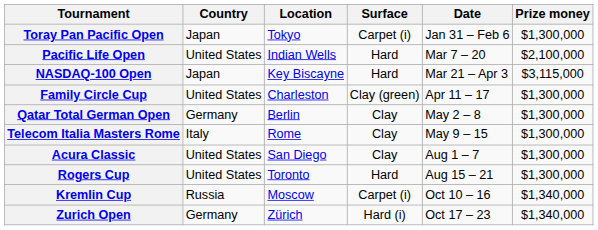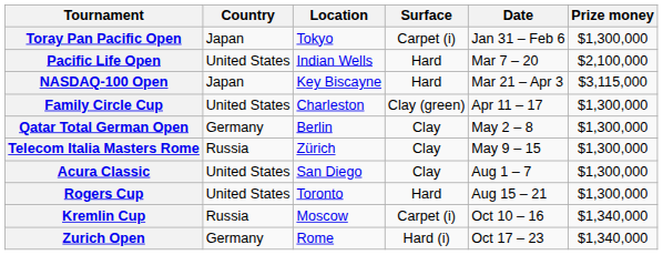 <table class="wikitable plainrowheaders nowrap">
 <tr>
 <th scope="col">Tournament</th>
 <th scope="col">Country</th>
 <th scope="col">Location</th>
 <th scope="col">Surface</th>
 <th scope="col">Date</th>
 <th scope="col">Prize money</th>
 </tr>
 <tr>
 <th scope="row"><a href='#'>Toray Pan Pacific Open</a></th>
 <td>Japan</td>
 <td><a href='#'>Tokyo</a></td>
 <td align="center">Carpet (i)</td>
 <td>Jan 31 – Feb 6</td>
 <td align="center">$1,300,000</td>
 </tr>
 <tr>
 <th scope="row"><a href='#'>Pacific Life Open</a></th>
 <td>United States</td>
 <td><a href='#'>Indian Wells</a></td>
 <td align="center">Hard</td>
 <td>Mar 7 – 20</td>
 <td align="center">$2,100,000</td>
 </tr>
 <tr>
 <th scope="row"><a href='#'>NASDAQ-100 Open</a></th>
 <td>Japan</td>
 <td><a href='#'>Key Biscayne</a></td>
 <td align="center">Hard</td>
 <td>Mar 21 – Apr 3</td>
 <td align="center">$3,115,000</td>
 </tr>
 <tr>
 <th scope="row"><a href='#'>Family Circle Cup</a></th>
 <td>United States</td>
 <td><a href='#'>Charleston</a></td>
 <td align="center">Clay (green)</td>
 <td>Apr 11 – 17</td>
 <td align="center">$1,300,000</td>
 </tr>
 <tr>
 <th scope="row"><a href='#'>Qatar Total German Open</a></th>
 <td>Germany</td>
 <td><a href='#'>Berlin</a></td>
 <td align="center">Clay</td>
 <td>May 2 – 8</td>
 <td align="center">$1,300,000</td>
 </tr>
 <tr>
 <th scope="row"><a href='#'>Telecom Italia Masters Rome</a></th>
-<td>Italy</td>
-<td><a href='#'>Rome</a></td>
+<td>Russia</td>
+<td><a href='#'>Zürich</a></td>
 <td align="center">Clay</td>
 <td>May 9 – 15</td>
 <td align="center">$1,300,000</td>
 </tr>
 <tr>
 <th scope="row"><a href='#'>Acura Classic</a></th>
 <td>United States</td>
 <td><a href='#'>San Diego</a></td>
 <td align="center">Clay</td>
 <td>Aug 1 – 7</td>
 <td align="center">$1,300,000</td>
 </tr>
 <tr>
 <th scope="row"><a href='#'>Rogers Cup</a></th>
 <td>United States</td>
 <td><a href='#'>Toronto</a></td>
 <td align="center">Hard</td>
 <td>Aug 15 – 21</td>
 <td align="center">$1,300,000</td>
 </tr>
 <tr>
 <th scope="row"><a href='#'>Kremlin Cup</a></th>
 <td>Russia</td>
 <td><a href='#'>Moscow</a></td>
 <td align="center">Carpet (i)</td>
 <td>Oct 10 – 16</td>
 <td align="center">$1,340,000</td>
 </tr>
 <tr>
 <th scope="row"><a href='#'>Zurich Open</a></th>
 <td>Germany</td>
-<td><a href='#'>Zürich</a></td>
+<td><a href='#'>Rome</a></td>
 <td align="center">Hard (i)</td>
 <td>Oct 17 – 23</td>
 <td align="center">$1,340,000</td>
 </tr>
 </table>
